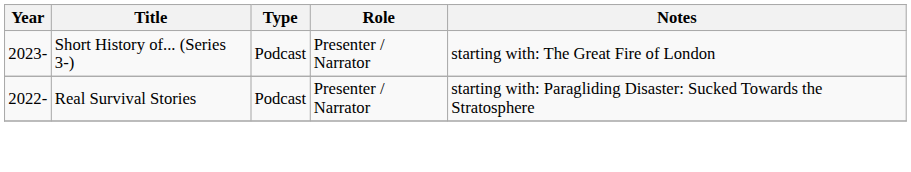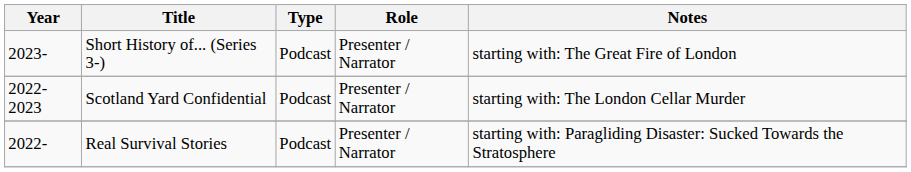 <table class="wikitable sortable">
 <tr>
 <th>Year</th>
 <th>Title</th>
 <th>Type</th>
 <th>Role</th>
 <th>Notes</th>
 </tr>
 <tr>
 <td>2023-</td>
 <td>Short History of... (Series 3-)</td>
 <td>Podcast</td>
 <td>Presenter / Narrator</td>
 <td>starting with: The Great Fire of London </td>
 </tr>
 <tr>
 </tr>
 <tr>
+<td>2022-2023</td>
+<td>Scotland Yard Confidential</td>
+<td>Podcast</td>
+<td>Presenter / Narrator</td>
+<td>starting with: The London Cellar Murder </td>
+</tr>
+<tr>
 </tr>
 <tr>
 <td>2022-</td>
 <td>Real Survival Stories</td>
 <td>Podcast</td>
 <td>Presenter / Narrator</td>
 <td>starting with: Paragliding Disaster: Sucked Towards the Stratosphere </td>
 </tr>
 <tr>
 </tr>
 </table>
